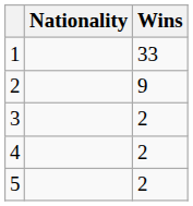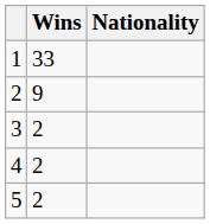 <table class="wikitable" style="text-align: left;">
 <tr>
 <th></th>
+<th>Wins</th>
 <th>Nationality</th>
-<th>Wins</th>
 </tr>
 <tr>
 <td>1</td>
+<td>33</td>
 <td></td>
-<td>33</td>
 </tr>
 <tr>
 <td>2</td>
+<td>9</td>
 <td></td>
-<td>9</td>
 </tr>
 <tr>
 <td>3</td>
+<td>2</td>
 <td></td>
-<td>2</td>
 </tr>
 <tr>
 <td>4</td>
+<td>2</td>
 <td></td>
-<td>2</td>
 </tr>
 <tr>
 <td>5</td>
+<td>2</td>
 <td></td>
-<td>2</td>
 </tr>
 </table>
